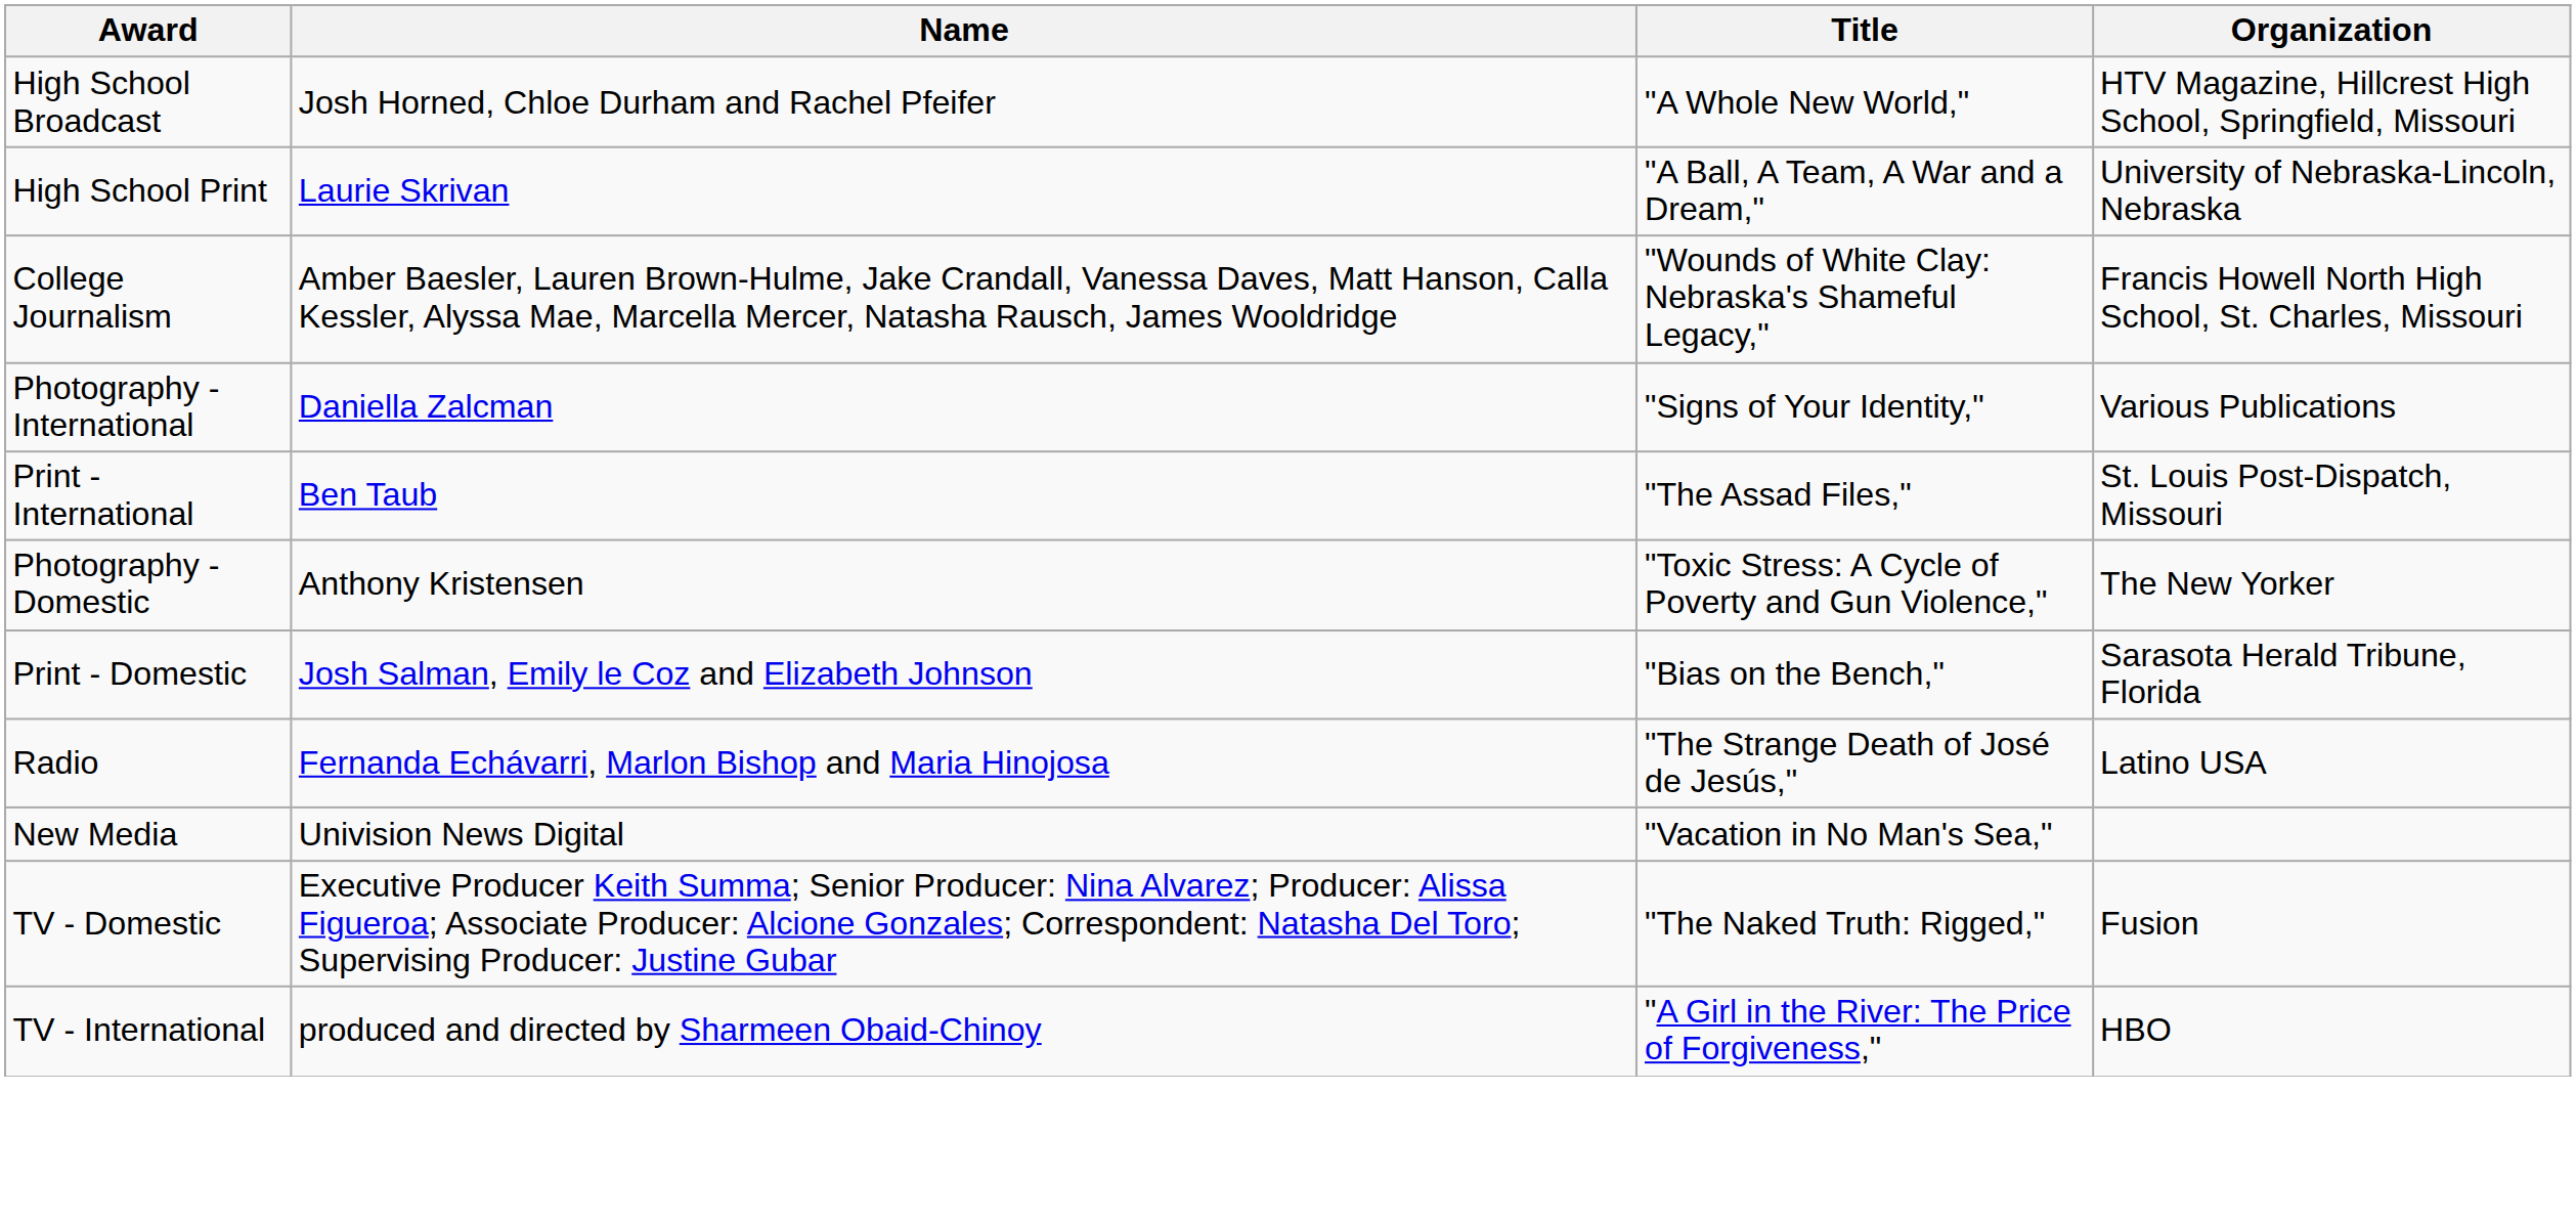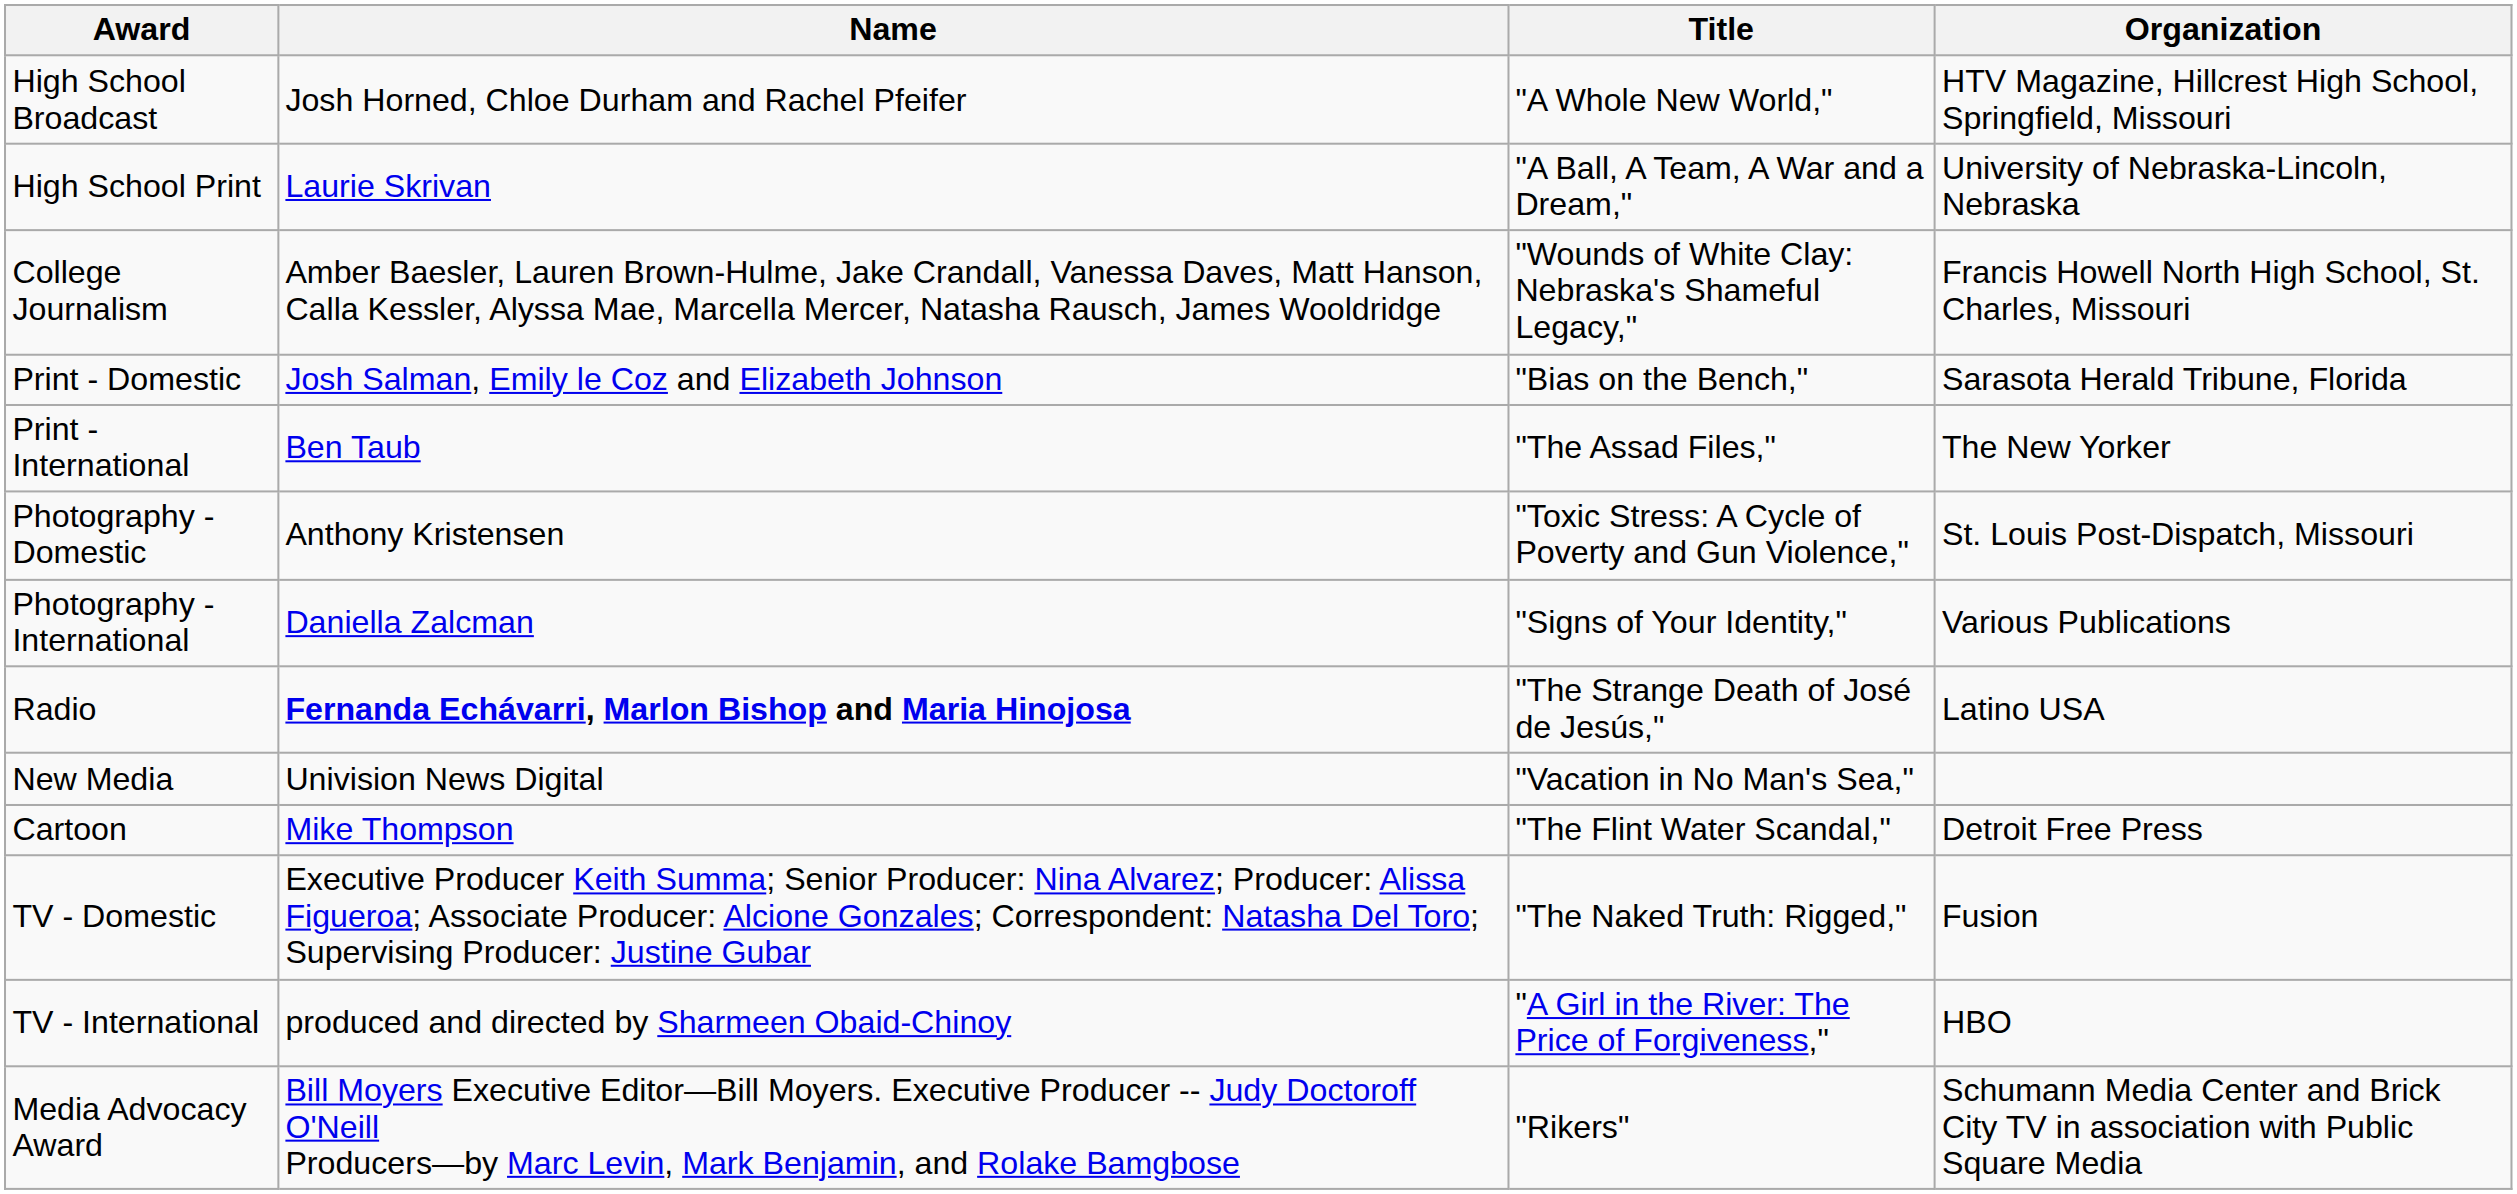 <table class="wikitable">
 <tr>
 <th>Award</th>
 <th>Name</th>
 <th>Title</th>
 <th>Organization</th>
 </tr>
 <tr>
 <td>High School Broadcast</td>
 <td>Josh Horned, Chloe Durham and Rachel Pfeifer</td>
 <td>"A Whole New World,"</td>
 <td>HTV Magazine, Hillcrest High School, Springfield, Missouri</td>
 </tr>
 <tr>
 <td>High School Print</td>
 <td><a href='#'>Laurie Skrivan</a></td>
 <td>"A Ball, A Team, A War and a Dream,"</td>
 <td>University of Nebraska-Lincoln, Nebraska</td>
 </tr>
 <tr>
 <td>College Journalism</td>
 <td>Amber Baesler, Lauren Brown-Hulme, Jake Crandall, Vanessa Daves, Matt Hanson, Calla Kessler, Alyssa Mae, Marcella Mercer, Natasha Rausch, James Wooldridge</td>
 <td>"Wounds of White Clay: Nebraska's Shameful Legacy,"</td>
 <td>Francis Howell North High School, St. Charles, Missouri</td>
 </tr>
 <tr>
+<td>Print - Domestic</td>
+<td><a href='#'>Josh Salman</a>, <a href='#'>Emily le Coz</a> and <a href='#'>Elizabeth Johnson</a></td>
+<td>"Bias on the Bench,"</td>
+<td>Sarasota Herald Tribune, Florida</td>
+</tr>
+<tr>
+<td>Print - International</td>
+<td><a href='#'>Ben Taub</a></td>
+<td>"The Assad Files,"</td>
+<td>The New Yorker</td>
+</tr>
+<tr>
+<td>Photography - Domestic</td>
+<td>Anthony Kristensen</td>
+<td>"Toxic Stress: A Cycle of Poverty and Gun Violence,"</td>
+<td>St. Louis Post-Dispatch, Missouri</td>
+</tr>
+<tr>
 <td>Photography - International</td>
 <td><a href='#'>Daniella Zalcman</a></td>
 <td>"Signs of Your Identity,"</td>
 <td>Various Publications</td>
 </tr>
 <tr>
-<td>Print - International</td>
-<td><a href='#'>Ben Taub</a></td>
-<td>"The Assad Files,"</td>
-<td>St. Louis Post-Dispatch, Missouri</td>
-</tr>
-<tr>
-<td>Photography - Domestic</td>
-<td>Anthony Kristensen</td>
-<td>"Toxic Stress: A Cycle of Poverty and Gun Violence,"</td>
-<td>The New Yorker</td>
-</tr>
-<tr>
-<td>Print - Domestic</td>
-<td><a href='#'>Josh Salman</a>, <a href='#'>Emily le Coz</a> and <a href='#'>Elizabeth Johnson</a></td>
-<td>"Bias on the Bench,"</td>
-<td>Sarasota Herald Tribune, Florida</td>
-</tr>
-<tr>
 <td>Radio</td>
-<td><a href='#'>Fernanda Echávarri</a>, <a href='#'>Marlon Bishop</a> and <a href='#'>Maria Hinojosa</a></td>
+<td><strong><a href='#'>Fernanda Echávarri</a>, <a href='#'>Marlon Bishop</a> and <a href='#'>Maria Hinojosa</a></strong></td>
 <td>"The Strange Death of José de Jesús,"</td>
 <td>Latino USA</td>
 </tr>
 <tr>
 <td>New Media</td>
 <td>Univision News Digital</td>
 <td>"Vacation in No Man's Sea,"</td>
 <td></td>
+</tr>
+<tr>
+<td>Cartoon</td>
+<td><a href='#'>Mike Thompson</a></td>
+<td>"The Flint Water Scandal,"</td>
+<td>Detroit Free Press</td>
 </tr>
 <tr>
 <td>TV - Domestic</td>
 <td>Executive Producer <a href='#'>Keith Summa</a>; Senior Producer: <a href='#'>Nina Alvarez</a>; Producer: <a href='#'>Alissa Figueroa</a>; Associate Producer: <a href='#'>Alcione Gonzales</a>; Correspondent: <a href='#'>Natasha Del Toro</a>; Supervising Producer: <a href='#'>Justine Gubar</a></td>
 <td>"The Naked Truth: Rigged,"</td>
 <td>Fusion</td>
 </tr>
 <tr>
 <td>TV - International</td>
 <td>produced and directed by <a href='#'>Sharmeen Obaid-Chinoy</a></td>
 <td>"<a href='#'>A Girl in the River: The Price of Forgiveness</a>,"</td>
 <td>HBO</td>
 </tr>
+<tr>
+<td>Media Advocacy Award</td>
+<td><a href='#'>Bill Moyers</a> Executive Editor—Bill Moyers. Executive Producer -- <a href='#'>Judy Doctoroff O'Neill</a><br>Producers—by <a href='#'>Marc Levin</a>, <a href='#'>Mark Benjamin</a>, and <a href='#'>Rolake Bamgbose</a></td>
+<td>"Rikers"</td>
+<td>Schumann Media Center and Brick City TV in association with Public Square Media</td>
+</tr>
 </table>
